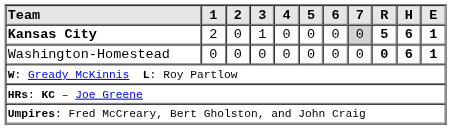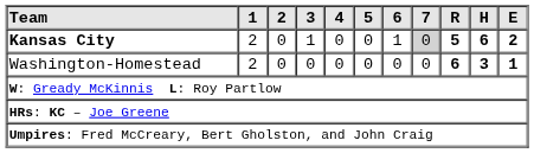 <table border=1 cellspacing=0 width=425 style="margin-left:3em;">
 <tr style="text-align:center; background-color:#e6e6e6;">
 <th align=left width=40%>Team</th>
 <th width=5%>1</th>
 <th width=5%>2</th>
 <th width=5%>3</th>
 <th width=5%>4</th>
 <th width=5%>5</th>
 <th width=5%>6</th>
 <th width=5%>7</th>
 <th width=5%>R</th>
 <th width=5%>H</th>
 <th width=5%>E</th>
 </tr>
 <tr style="text-align:center;">
 <td align=left><strong>Kansas City</strong></td>
 <td>2</td>
 <td>0</td>
 <td>1</td>
 <td>0</td>
 <td>0</td>
-<td>0</td>
+<td>1</td>
 <td style="background: lightgrey;">0</td>
 <td><strong>5</strong></td>
 <td><strong>6</strong></td>
-<td><strong>1</strong></td>
+<td><strong>2</strong></td>
 </tr>
 <tr style="text-align:center;">
 <td align=left>Washington-Homestead</td>
+<td>2</td>
 <td>0</td>
 <td>0</td>
 <td>0</td>
 <td>0</td>
 <td>0</td>
 <td>0</td>
-<td>0</td>
-<td><strong>0</strong></td>
 <td><strong>6</strong></td>
+<td><strong>3</strong></td>
 <td><strong>1</strong></td>
 </tr>
 <tr style="text-align:left;">
 <td colspan=14><small><strong>W</strong>: <a href='#'>Gready McKinnis</a>  <strong>L</strong>: Roy Partlow  </small></td>
 </tr>
 <tr style="text-align:left;">
 <td colspan=14><small><strong>HRs</strong>: <strong>KC</strong> – <a href='#'>Joe Greene</a></small></td>
 </tr>
 <tr style="text-align:left;">
 <td colspan=14><small><strong>Umpires</strong>: Fred McCreary, Bert Gholston, and John Craig</small></td>
 </tr>
 <tr style="text-align:left;">
 </tr>
 </table>
